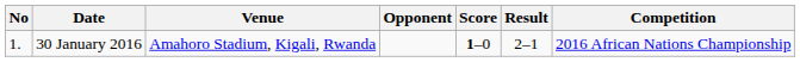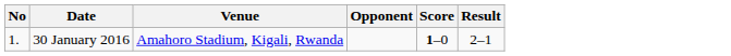 <table class="wikitable" style="font-size:100%;">
 <tr>
 <th>No</th>
 <th>Date</th>
 <th>Venue</th>
 <th>Opponent</th>
 <th>Score</th>
 <th>Result</th>
-<th>Competition</th>
 </tr>
 <tr>
 <td>1.</td>
 <td>30 January 2016</td>
 <td><a href='#'>Amahoro Stadium</a>, <a href='#'>Kigali</a>, <a href='#'>Rwanda</a></td>
 <td></td>
 <td align=center><strong>1</strong>–0</td>
 <td align=center>2–1 </td>
-<td><a href='#'>2016 African Nations Championship</a></td>
 </tr>
 </table>
